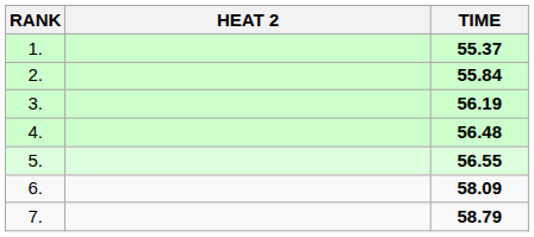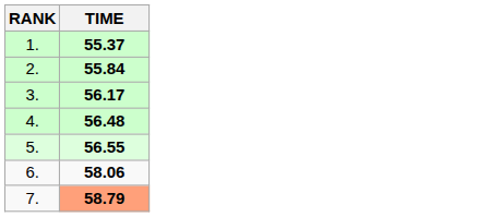 <table class="wikitable" style="border-collapse: collapse; font-size: 90%;">
 <tr>
 <th>RANK</th>
-<th style="width: 20em">HEAT 2</th>
 <th style="width: 5em">TIME</th>
 </tr>
 <tr style="background:#ccffcc;">
 <td align="center">1.</td>
-<td></td>
 <td align="center"><strong>55.37</strong></td>
 </tr>
 <tr style="background:#ccffcc;">
 <td align="center">2.</td>
-<td></td>
 <td align="center"><strong>55.84</strong></td>
 </tr>
 <tr style="background:#ccffcc;">
 <td align="center">3.</td>
-<td></td>
-<td align="center"><strong>56.19</strong></td>
+<td align="center"><strong>56.17</strong></td>
 </tr>
 <tr style="background:#ccffcc;">
 <td align="center">4.</td>
-<td></td>
 <td align="center"><strong>56.48</strong></td>
 </tr>
 <tr style="background:#ddffdd;">
 <td align="center">5.</td>
-<td></td>
 <td align="center"><strong>56.55</strong></td>
 </tr>
 <tr>
 <td align="center">6.</td>
-<td></td>
-<td align="center"><strong>58.09</strong></td>
+<td align="center"><strong>58.06</strong></td>
 </tr>
 <tr>
 <td align="center">7.</td>
-<td></td>
-<td align="center"><strong>58.79</strong></td>
+<td align="center" style="background: lightsalmon;"><strong>58.79</strong></td>
 </tr>
 </table>
